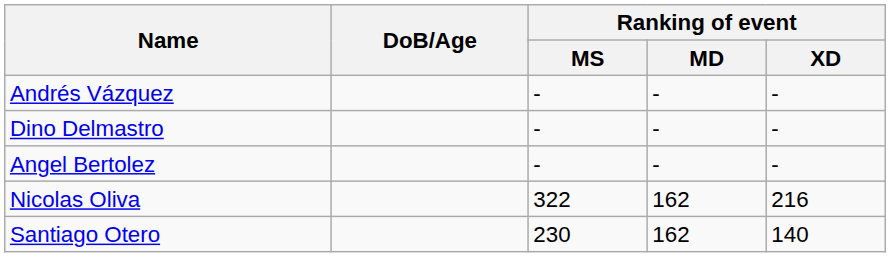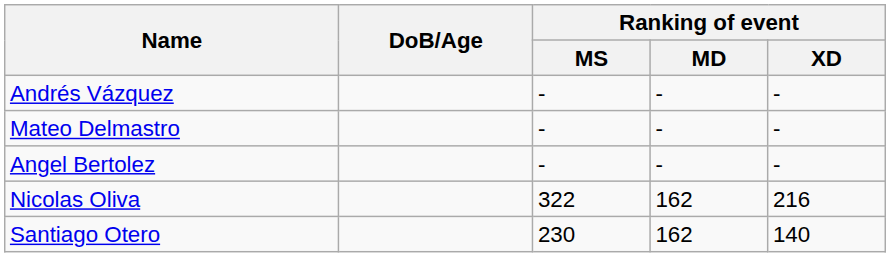 <table class="wikitable" style="width:600px; font-size:95%;">
 <tr>
 <th rowspan="2" align="left">Name</th>
 <th rowspan="2" align="left">DoB/Age</th>
 <th colspan="3" align="center">Ranking of event</th>
 </tr>
 <tr>
 <th align="center">MS</th>
 <th>MD</th>
 <th align="center">XD</th>
 </tr>
 <tr>
 <td><a href='#'>Andrés Vázquez</a></td>
 <td></td>
 <td>-</td>
 <td>-</td>
 <td>-</td>
 </tr>
 <tr>
-<td><a href='#'>Dino Delmastro</a></td>
+<td><a href='#'>Mateo Delmastro</a></td>
 <td></td>
 <td>-</td>
 <td>-</td>
 <td>-</td>
 </tr>
 <tr>
 <td><a href='#'>Angel Bertolez</a></td>
 <td></td>
 <td>-</td>
 <td>-</td>
 <td>-</td>
 </tr>
 <tr>
 <td><a href='#'>Nicolas Oliva</a></td>
 <td></td>
 <td>322</td>
 <td>162</td>
 <td>216</td>
 </tr>
 <tr>
 <td><a href='#'>Santiago Otero</a></td>
 <td></td>
 <td>230</td>
 <td>162</td>
 <td>140</td>
 </tr>
 </table>
